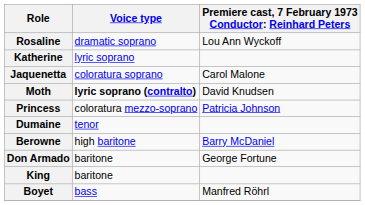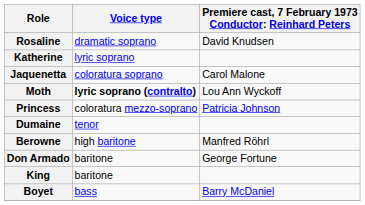 <table class="wikitable plainrowheaders">
 <tr>
 <th scope="col">Role</th>
 <th scope="col"><a href='#'>Voice type</a></th>
 <th scope="col">Premiere cast, 7 February 1973<br><a href='#'>Conductor</a>: <a href='#'>Reinhard Peters</a></th>
 </tr>
 <tr>
 <th scope="row">Rosaline</th>
 <td><a href='#'>dramatic soprano</a></td>
-<td>Lou Ann Wyckoff</td>
+<td>David Knudsen</td>
 </tr>
 <tr>
 <th scope="row">Katherine</th>
 <td><a href='#'>lyric soprano</a></td>
 <td></td>
 </tr>
 <tr>
 <th scope="row">Jaquenetta</th>
 <td><a href='#'>coloratura soprano</a></td>
 <td>Carol Malone</td>
 </tr>
 <tr>
 <th scope="row">Moth</th>
 <td><strong>lyric soprano (<a href='#'>contralto</a>)</strong></td>
-<td>David Knudsen</td>
+<td>Lou Ann Wyckoff</td>
 </tr>
 <tr>
 <th scope="row">Princess</th>
 <td>coloratura <a href='#'>mezzo-soprano</a></td>
 <td><a href='#'>Patricia Johnson</a></td>
 </tr>
 <tr>
 <th scope="row">Dumaine</th>
 <td><a href='#'>tenor</a></td>
 <td></td>
 </tr>
 <tr>
 <th scope="row">Berowne</th>
 <td>high <a href='#'>baritone</a></td>
-<td><a href='#'>Barry McDaniel</a></td>
+<td>Manfred Röhrl </td>
 </tr>
 <tr>
 <th scope="row">Don Armado</th>
 <td>baritone</td>
 <td>George Fortune</td>
 </tr>
 <tr>
 <th scope="row">King</th>
 <td>baritone</td>
 <td></td>
 </tr>
 <tr>
 <th scope="row">Boyet</th>
 <td><a href='#'>bass</a></td>
-<td>Manfred Röhrl </td>
+<td><a href='#'>Barry McDaniel</a></td>
 </tr>
 <tr>
 </tr>
 </table>
